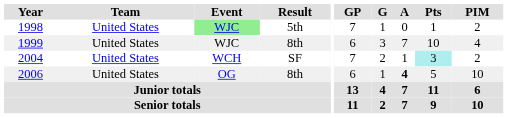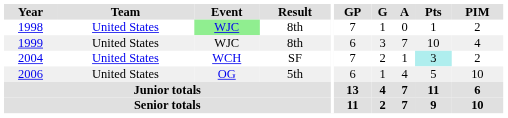 <table border="0" cellpadding="1" cellspacing="0" ID="Table3" style="text-align:center; width:40em">
 <tr ALIGN="center" bgcolor="#e0e0e0">
 <th>Year</th>
 <th>Team</th>
 <th>Event</th>
 <th>Result</th>
 <th rowspan="99" bgcolor="#ffffff"></th>
 <th>GP</th>
 <th>G</th>
 <th>A</th>
 <th>Pts</th>
 <th>PIM</th>
 </tr>
 <tr>
 <td><a href='#'>1998</a></td>
 <td><a href='#'>United States</a></td>
 <td style="background: lightgreen;"><a href='#'>WJC</a></td>
-<td>5th</td>
+<td>8th</td>
 <td>7</td>
 <td>1</td>
 <td>0</td>
 <td>1</td>
 <td>2</td>
 </tr>
 <tr bgcolor="#f0f0f0">
 <td><a href='#'>1999</a></td>
 <td>United States</td>
 <td>WJC</td>
 <td>8th</td>
 <td>6</td>
 <td>3</td>
 <td>7</td>
 <td>10</td>
 <td>4</td>
 </tr>
 <tr>
 <td><a href='#'>2004</a></td>
 <td><a href='#'>United States</a></td>
 <td><a href='#'>WCH</a></td>
 <td>SF</td>
 <td>7</td>
 <td>2</td>
 <td>1</td>
 <td style="background: paleturquoise;">3</td>
 <td>2</td>
 </tr>
 <tr bgcolor="#f0f0f0">
 <td><a href='#'>2006</a></td>
 <td>United States</td>
 <td><a href='#'>OG</a></td>
-<td>8th</td>
+<td>5th</td>
 <td>6</td>
 <td>1</td>
-<td><strong>4</strong></td>
+<td>4</td>
 <td>5</td>
 <td>10</td>
 </tr>
 <tr bgcolor="#e0e0e0">
 <th colspan="4">Junior totals</th>
 <th>13</th>
 <th>4</th>
 <th>7</th>
 <th>11</th>
 <th>6</th>
 </tr>
 <tr bgcolor="#e0e0e0">
 <th colspan="4">Senior totals</th>
 <th>11</th>
 <th>2</th>
 <th>7</th>
 <th>9</th>
 <th>10</th>
 </tr>
 </table>
